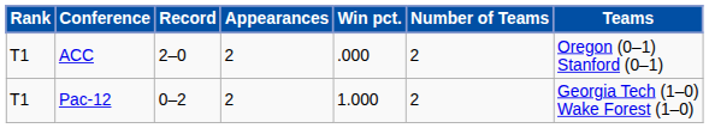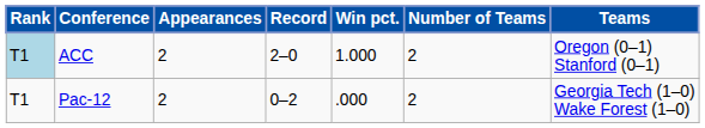 <table class="wikitable">
 <tr>
 <th style = "background:#014FA4; color:#FFFFFF; border: 2px solid #8A9BCF">Rank</th>
 <th style = "background:#014FA4; color:#FFFFFF; border: 2px solid #8A9BCF">Conference</th>
+<th style = "background:#014FA4; color:#FFFFFF; border: 2px solid #8A9BCF">Appearances</th>
 <th style = "background:#014FA4; color:#FFFFFF; border: 2px solid #8A9BCF">Record</th>
-<th style = "background:#014FA4; color:#FFFFFF; border: 2px solid #8A9BCF">Appearances</th>
 <th style = "background:#014FA4; color:#FFFFFF; border: 2px solid #8A9BCF">Win pct.</th>
 <th style = "background:#014FA4; color:#FFFFFF; border: 2px solid #8A9BCF">Number of Teams</th>
 <th style = "background:#014FA4; color:#FFFFFF; border: 2px solid #8A9BCF">Teams</th>
 </tr>
 <tr>
-<td>T1</td>
+<td style="background: lightblue;">T1</td>
 <td><a href='#'>ACC</a></td>
+<td>2</td>
 <td>2–0</td>
-<td>2</td>
-<td>.000</td>
+<td>1.000</td>
 <td>2</td>
 <td><a href='#'>Oregon</a> (0–1)<br><a href='#'>Stanford</a> (0–1)</td>
 </tr>
 <tr>
 <td>T1</td>
 <td><a href='#'>Pac-12</a></td>
+<td>2</td>
 <td>0–2</td>
-<td>2</td>
-<td>1.000</td>
+<td>.000</td>
 <td>2</td>
 <td><a href='#'>Georgia Tech</a> (1–0)<br><a href='#'>Wake Forest</a> (1–0)</td>
 </tr>
 </table>
